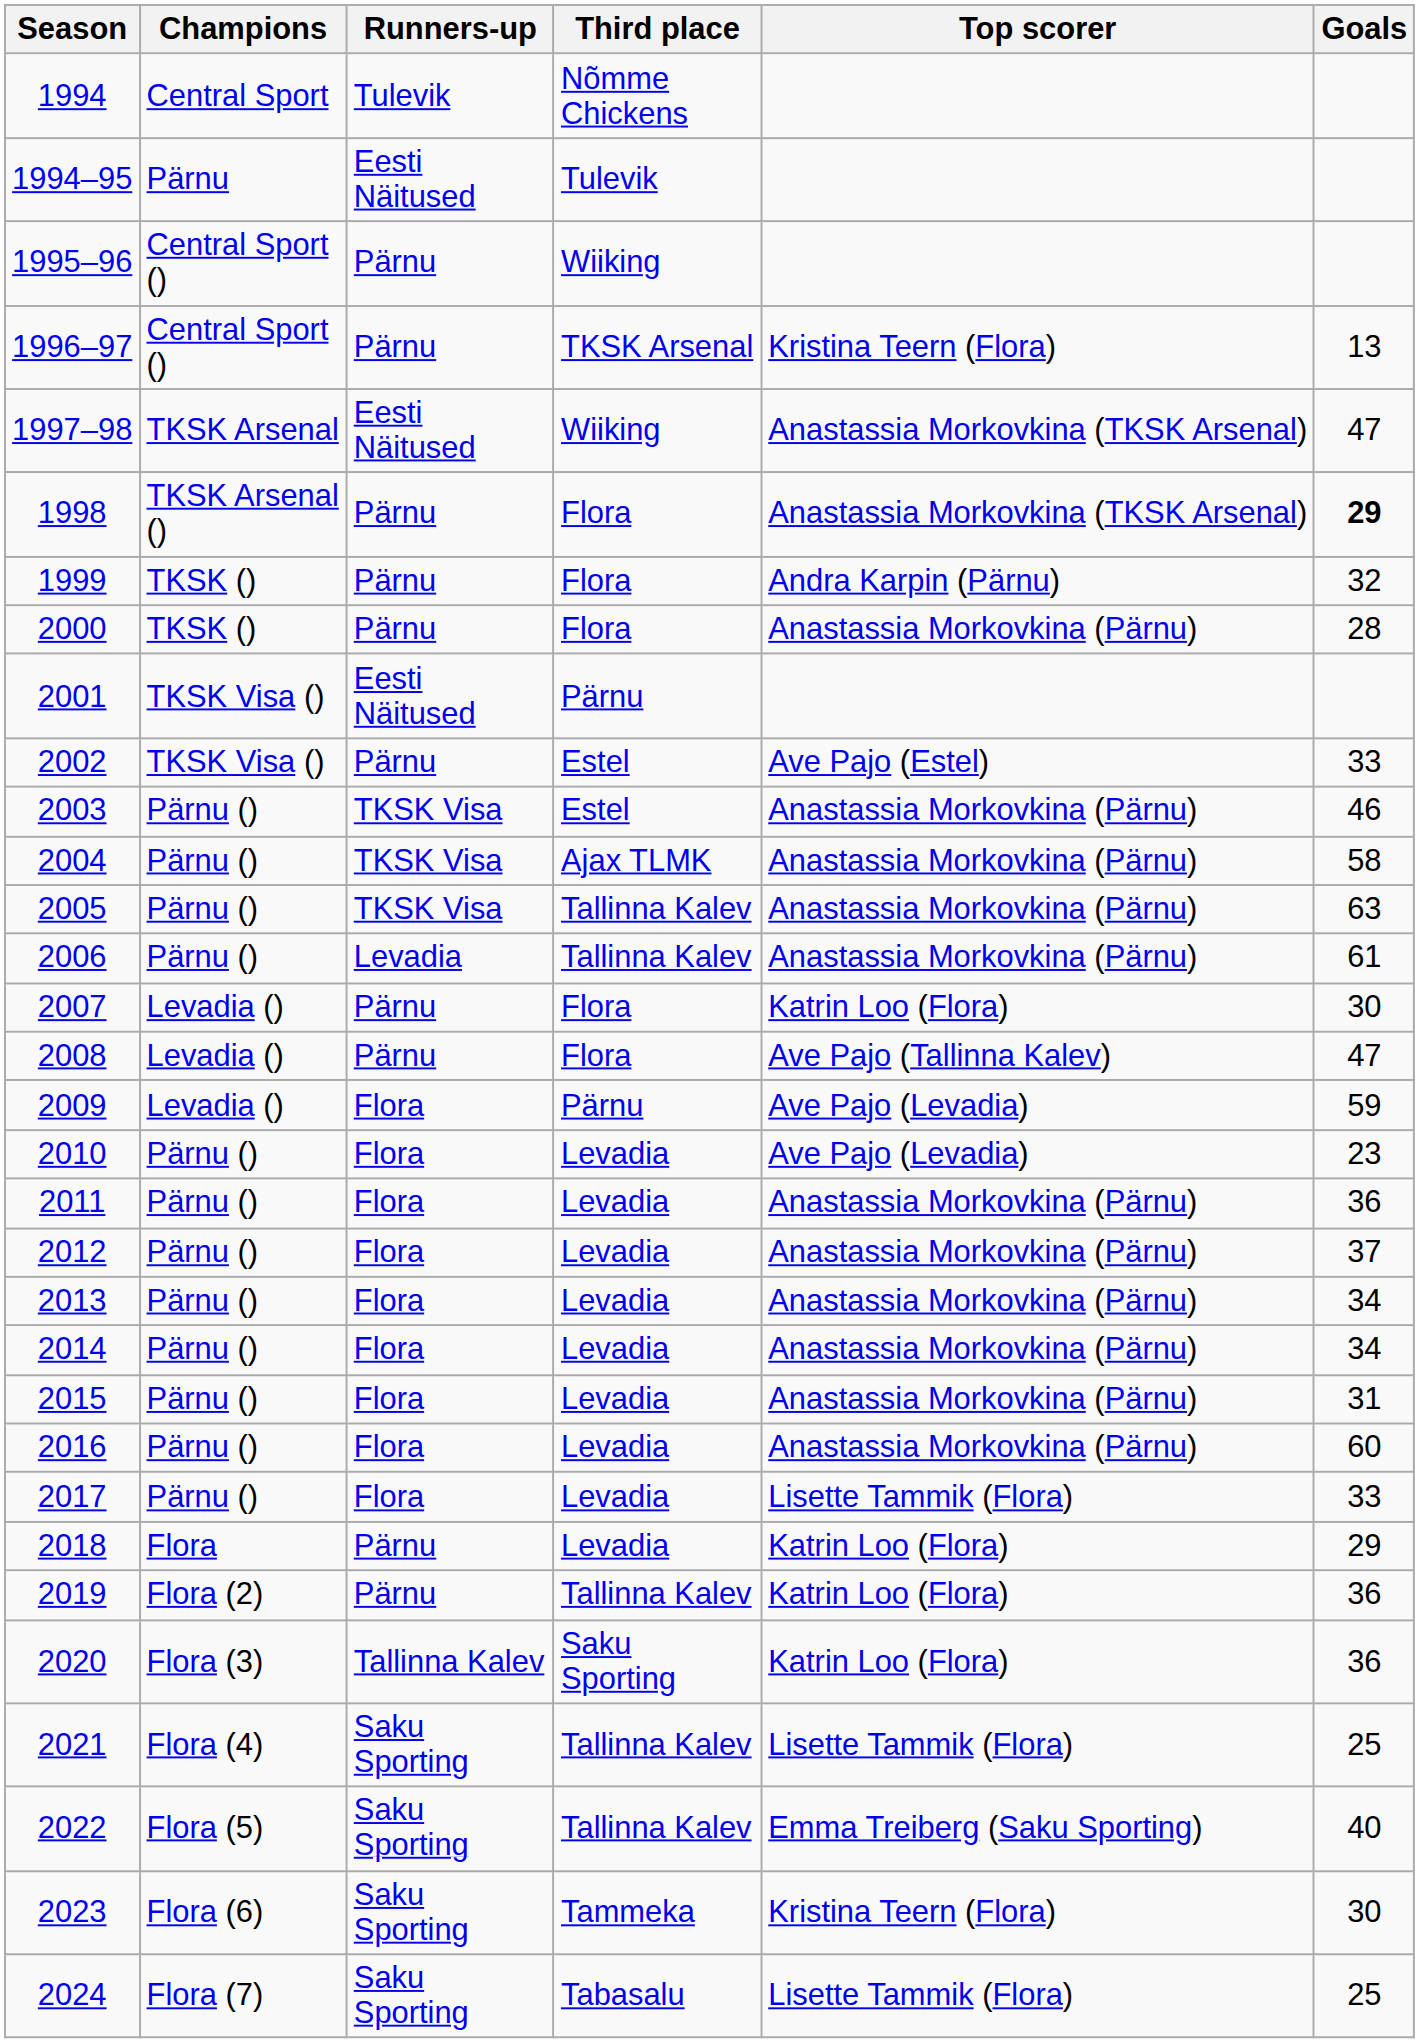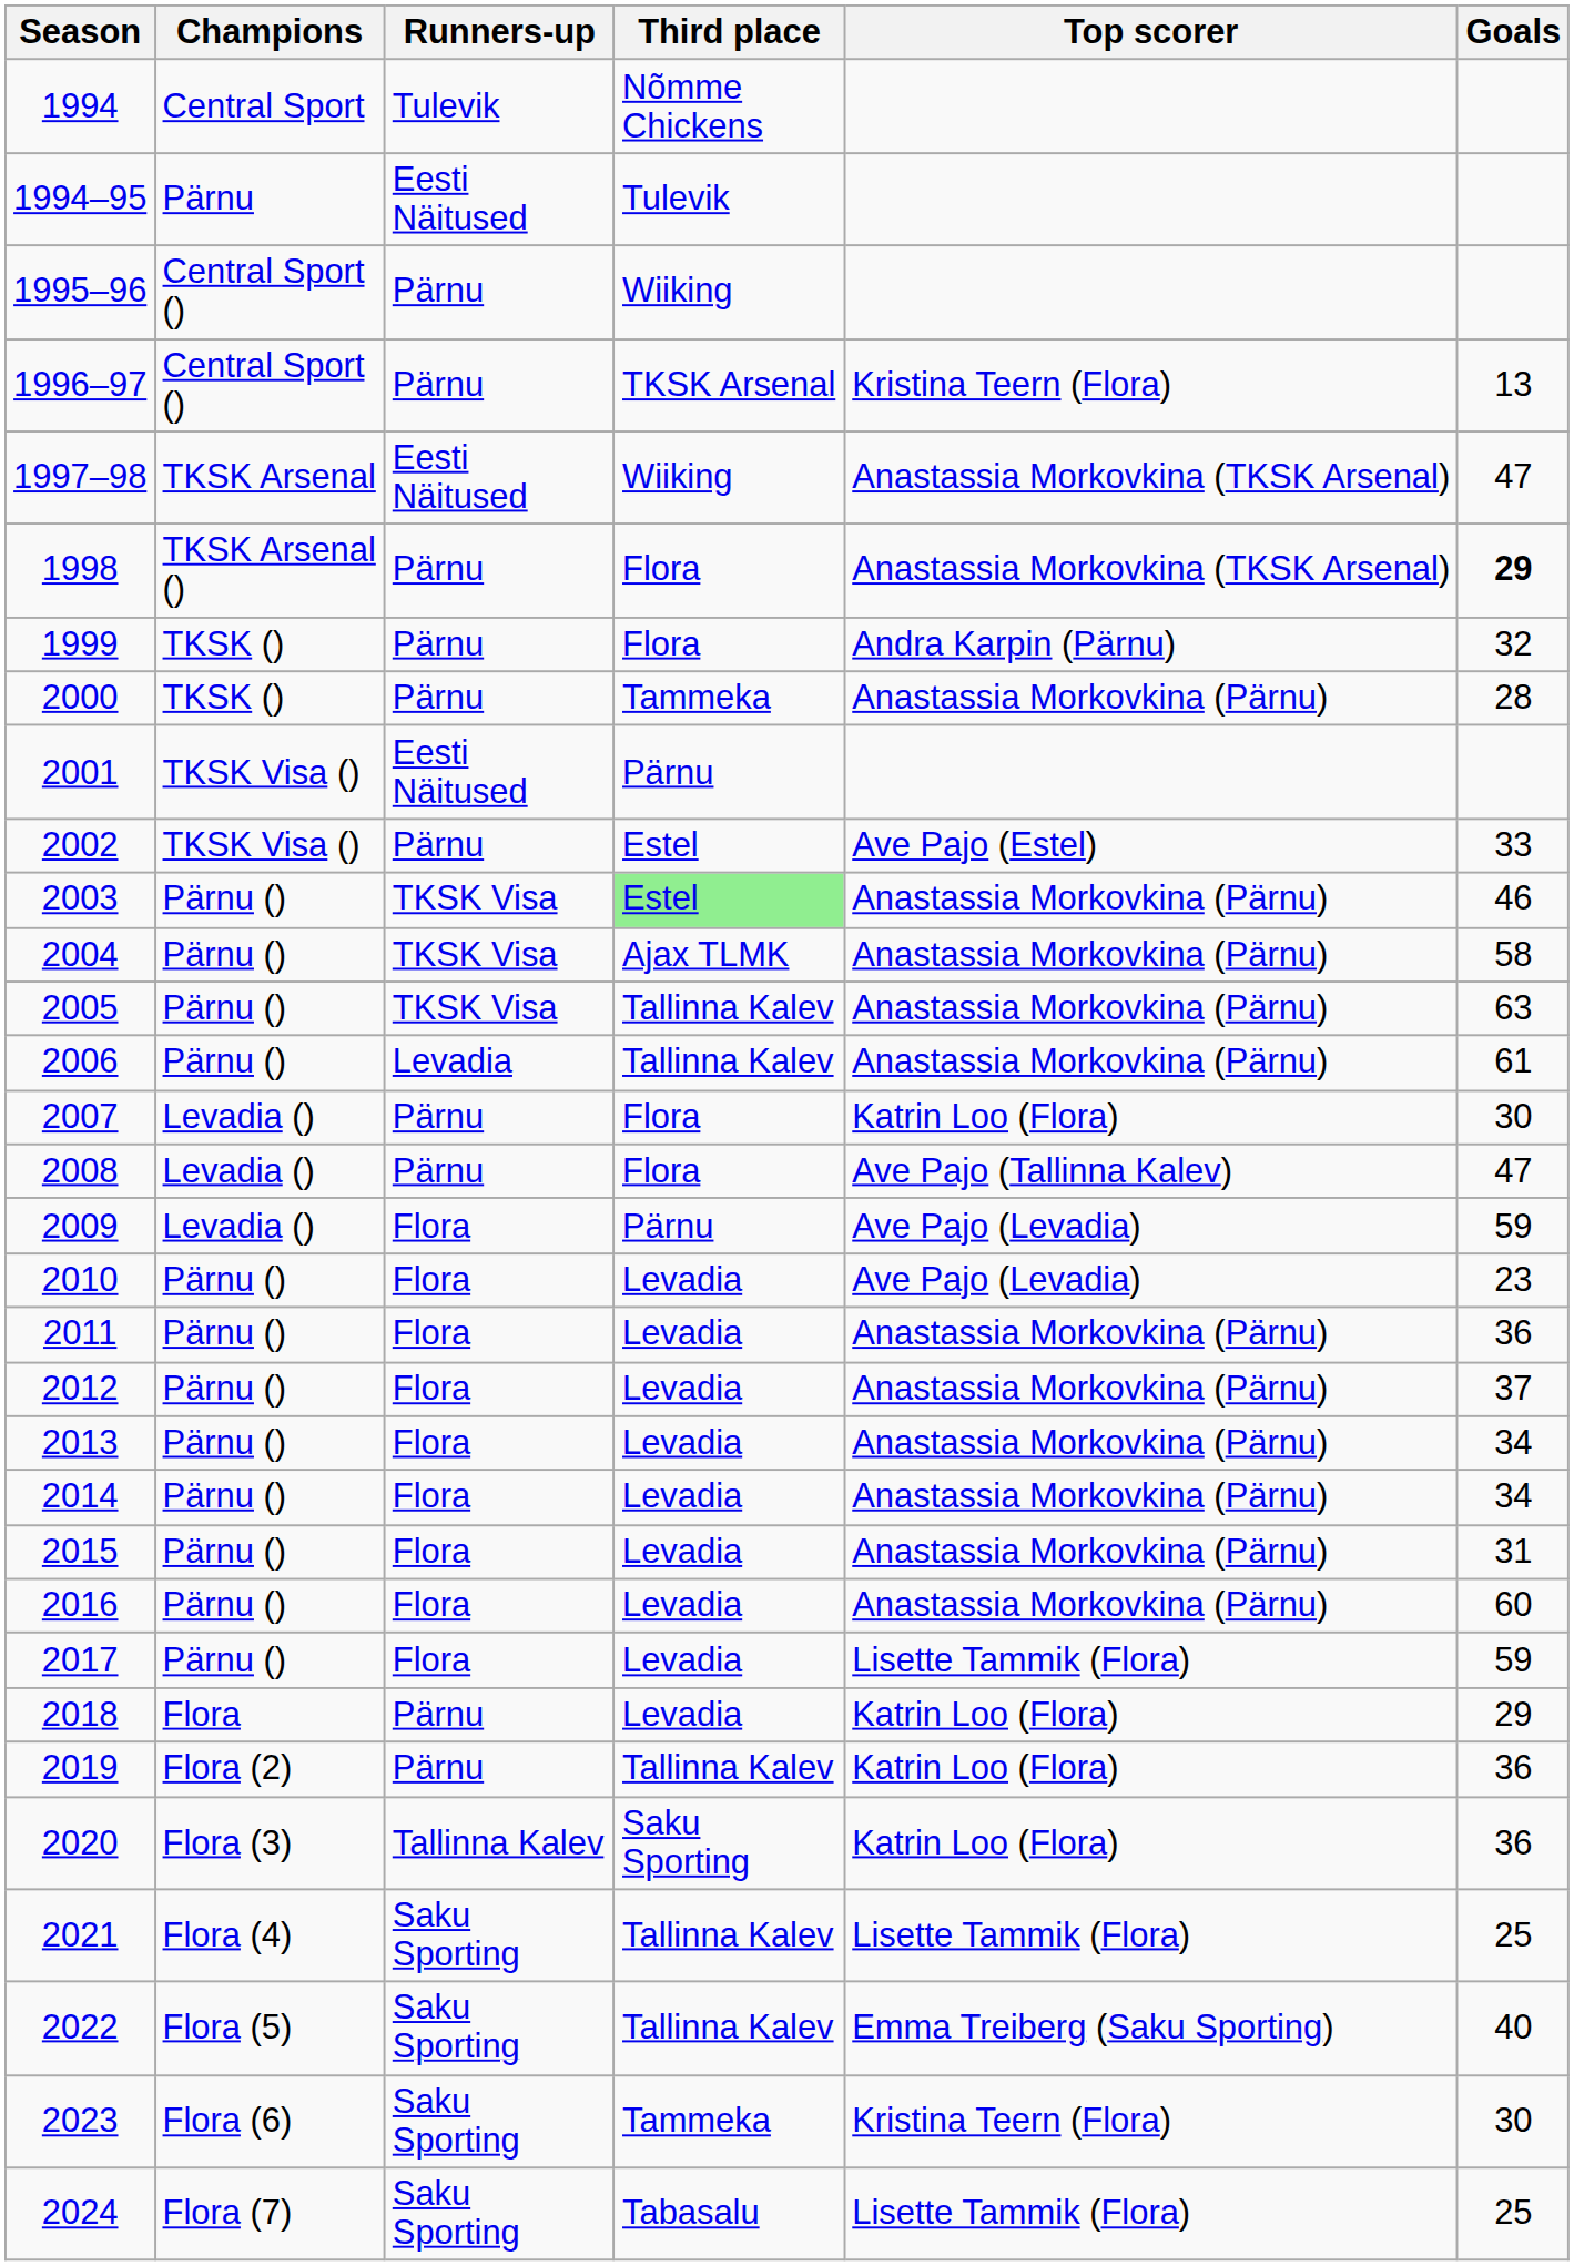 <table class="wikitable sortable">
 <tr>
 <th>Season</th>
 <th width=100px>Champions</th>
 <th width=100px>Runners-up</th>
 <th width=100px>Third place</th>
 <th>Top scorer</th>
 <th>Goals</th>
 </tr>
 <tr>
 <td align=center><a href='#'>1994</a></td>
 <td><a href='#'>Central Sport</a></td>
 <td><a href='#'>Tulevik</a></td>
 <td><a href='#'>Nõmme Chickens</a></td>
 <td></td>
 <td></td>
 </tr>
 <tr>
 <td align=center><a href='#'>1994–95</a></td>
 <td><a href='#'>Pärnu</a></td>
 <td><a href='#'>Eesti Näitused</a></td>
 <td><a href='#'>Tulevik</a></td>
 <td></td>
 <td></td>
 </tr>
 <tr>
 <td align=center><a href='#'>1995–96</a></td>
 <td><a href='#'>Central Sport</a> ()</td>
 <td><a href='#'>Pärnu</a></td>
 <td><a href='#'>Wiiking</a></td>
 <td></td>
 <td></td>
 </tr>
 <tr>
 <td align=center><a href='#'>1996–97</a></td>
 <td><a href='#'>Central Sport</a> ()</td>
 <td><a href='#'>Pärnu</a></td>
 <td><a href='#'>TKSK Arsenal</a></td>
 <td> <a href='#'>Kristina Teern</a> (<a href='#'>Flora</a>)</td>
 <td align=center>13</td>
 </tr>
 <tr>
 <td align=center><a href='#'>1997–98</a></td>
 <td><a href='#'>TKSK Arsenal</a></td>
 <td><a href='#'>Eesti Näitused</a></td>
 <td><a href='#'>Wiiking</a></td>
 <td> <a href='#'>Anastassia Morkovkina</a> (<a href='#'>TKSK Arsenal</a>)</td>
 <td align=center>47</td>
 </tr>
 <tr>
 <td align=center><a href='#'>1998</a></td>
 <td><a href='#'>TKSK Arsenal</a> ()</td>
 <td><a href='#'>Pärnu</a></td>
 <td><a href='#'>Flora</a></td>
 <td> <a href='#'>Anastassia Morkovkina</a> (<a href='#'>TKSK Arsenal</a>)</td>
 <td align=center><strong>29</strong></td>
 </tr>
 <tr>
 <td align=center><a href='#'>1999</a></td>
 <td><a href='#'>TKSK</a> ()</td>
 <td><a href='#'>Pärnu</a></td>
 <td><a href='#'>Flora</a></td>
 <td> <a href='#'>Andra Karpin</a> (<a href='#'>Pärnu</a>)</td>
 <td align=center>32</td>
 </tr>
 <tr>
 <td align=center><a href='#'>2000</a></td>
 <td><a href='#'>TKSK</a> ()</td>
 <td><a href='#'>Pärnu</a></td>
-<td><a href='#'>Flora</a></td>
+<td><a href='#'>Tammeka</a></td>
 <td> <a href='#'>Anastassia Morkovkina</a> (<a href='#'>Pärnu</a>)</td>
 <td align=center>28</td>
 </tr>
 <tr>
 <td align=center><a href='#'>2001</a></td>
 <td><a href='#'>TKSK Visa</a> ()</td>
 <td><a href='#'>Eesti Näitused</a></td>
 <td><a href='#'>Pärnu</a></td>
 <td></td>
 <td></td>
 </tr>
 <tr>
 <td align=center><a href='#'>2002</a></td>
 <td><a href='#'>TKSK Visa</a> ()</td>
 <td><a href='#'>Pärnu</a></td>
 <td><a href='#'>Estel</a></td>
 <td> <a href='#'>Ave Pajo</a> (<a href='#'>Estel</a>)</td>
 <td align=center>33</td>
 </tr>
 <tr>
 <td align=center><a href='#'>2003</a></td>
 <td><a href='#'>Pärnu</a> ()</td>
 <td><a href='#'>TKSK Visa</a></td>
-<td><a href='#'>Estel</a></td>
+<td style="background: lightgreen;"><a href='#'>Estel</a></td>
 <td> <a href='#'>Anastassia Morkovkina</a> (<a href='#'>Pärnu</a>)</td>
 <td align=center>46</td>
 </tr>
 <tr>
 <td align=center><a href='#'>2004</a></td>
 <td><a href='#'>Pärnu</a> ()</td>
 <td><a href='#'>TKSK Visa</a></td>
 <td><a href='#'>Ajax TLMK</a></td>
 <td> <a href='#'>Anastassia Morkovkina</a> (<a href='#'>Pärnu</a>)</td>
 <td align=center>58</td>
 </tr>
 <tr>
 <td align=center><a href='#'>2005</a></td>
 <td><a href='#'>Pärnu</a> ()</td>
 <td><a href='#'>TKSK Visa</a></td>
 <td><a href='#'>Tallinna Kalev</a></td>
 <td> <a href='#'>Anastassia Morkovkina</a> (<a href='#'>Pärnu</a>)</td>
 <td align=center>63</td>
 </tr>
 <tr>
 <td align=center><a href='#'>2006</a></td>
 <td><a href='#'>Pärnu</a> ()</td>
 <td><a href='#'>Levadia</a></td>
 <td><a href='#'>Tallinna Kalev</a></td>
 <td> <a href='#'>Anastassia Morkovkina</a> (<a href='#'>Pärnu</a>)</td>
 <td align=center>61</td>
 </tr>
 <tr>
 <td align=center><a href='#'>2007</a></td>
 <td><a href='#'>Levadia</a> ()</td>
 <td><a href='#'>Pärnu</a></td>
 <td><a href='#'>Flora</a></td>
 <td> <a href='#'>Katrin Loo</a> (<a href='#'>Flora</a>)</td>
 <td align=center>30</td>
 </tr>
 <tr>
 <td align=center><a href='#'>2008</a></td>
 <td><a href='#'>Levadia</a> ()</td>
 <td><a href='#'>Pärnu</a></td>
 <td><a href='#'>Flora</a></td>
 <td> <a href='#'>Ave Pajo</a> (<a href='#'>Tallinna Kalev</a>)</td>
 <td align=center>47</td>
 </tr>
 <tr>
 <td align=center><a href='#'>2009</a></td>
 <td><a href='#'>Levadia</a> ()</td>
 <td><a href='#'>Flora</a></td>
 <td><a href='#'>Pärnu</a></td>
 <td> <a href='#'>Ave Pajo</a> (<a href='#'>Levadia</a>)</td>
 <td align=center>59</td>
 </tr>
 <tr>
 <td align=center><a href='#'>2010</a></td>
 <td><a href='#'>Pärnu</a> ()</td>
 <td><a href='#'>Flora</a></td>
 <td><a href='#'>Levadia</a></td>
 <td> <a href='#'>Ave Pajo</a> (<a href='#'>Levadia</a>)</td>
 <td align=center>23</td>
 </tr>
 <tr>
 <td align=center><a href='#'>2011</a></td>
 <td><a href='#'>Pärnu</a> ()</td>
 <td><a href='#'>Flora</a></td>
 <td><a href='#'>Levadia</a></td>
 <td> <a href='#'>Anastassia Morkovkina</a> (<a href='#'>Pärnu</a>)</td>
 <td align=center>36</td>
 </tr>
 <tr>
 <td align=center><a href='#'>2012</a></td>
 <td><a href='#'>Pärnu</a> ()</td>
 <td><a href='#'>Flora</a></td>
 <td><a href='#'>Levadia</a></td>
 <td> <a href='#'>Anastassia Morkovkina</a> (<a href='#'>Pärnu</a>)</td>
 <td align=center>37</td>
 </tr>
 <tr>
 <td align=center><a href='#'>2013</a></td>
 <td><a href='#'>Pärnu</a> ()</td>
 <td><a href='#'>Flora</a></td>
 <td><a href='#'>Levadia</a></td>
 <td> <a href='#'>Anastassia Morkovkina</a> (<a href='#'>Pärnu</a>)</td>
 <td align=center>34</td>
 </tr>
 <tr>
 <td align=center><a href='#'>2014</a></td>
 <td><a href='#'>Pärnu</a> ()</td>
 <td><a href='#'>Flora</a></td>
 <td><a href='#'>Levadia</a></td>
 <td> <a href='#'>Anastassia Morkovkina</a> (<a href='#'>Pärnu</a>)</td>
 <td align=center>34</td>
 </tr>
 <tr>
 <td align=center><a href='#'>2015</a></td>
 <td><a href='#'>Pärnu</a> ()</td>
 <td><a href='#'>Flora</a></td>
 <td><a href='#'>Levadia</a></td>
 <td> <a href='#'>Anastassia Morkovkina</a> (<a href='#'>Pärnu</a>)</td>
 <td align=center>31</td>
 </tr>
 <tr>
 <td align=center><a href='#'>2016</a></td>
 <td><a href='#'>Pärnu</a> ()</td>
 <td><a href='#'>Flora</a></td>
 <td><a href='#'>Levadia</a></td>
 <td> <a href='#'>Anastassia Morkovkina</a> (<a href='#'>Pärnu</a>)</td>
 <td align=center>60</td>
 </tr>
 <tr>
 <td align=center><a href='#'>2017</a></td>
 <td><a href='#'>Pärnu</a> ()</td>
 <td><a href='#'>Flora</a></td>
 <td><a href='#'>Levadia</a></td>
 <td> <a href='#'>Lisette Tammik</a> (<a href='#'>Flora</a>)</td>
-<td align=center>33</td>
+<td align=center>59</td>
 </tr>
 <tr>
 <td align=center><a href='#'>2018</a></td>
 <td><a href='#'>Flora</a></td>
 <td><a href='#'>Pärnu</a></td>
 <td><a href='#'>Levadia</a></td>
 <td> <a href='#'>Katrin Loo</a> (<a href='#'>Flora</a>)</td>
 <td align=center>29</td>
 </tr>
 <tr>
 <td align=center><a href='#'>2019</a></td>
 <td><a href='#'>Flora</a> (2)</td>
 <td><a href='#'>Pärnu</a></td>
 <td><a href='#'>Tallinna Kalev</a></td>
 <td> <a href='#'>Katrin Loo</a> (<a href='#'>Flora</a>)</td>
 <td align=center>36</td>
 </tr>
 <tr>
 <td align=center><a href='#'>2020</a></td>
 <td><a href='#'>Flora</a> (3)</td>
 <td><a href='#'>Tallinna Kalev</a></td>
 <td><a href='#'>Saku Sporting</a></td>
 <td> <a href='#'>Katrin Loo</a> (<a href='#'>Flora</a>)</td>
 <td align=center>36</td>
 </tr>
 <tr>
 <td align=center><a href='#'>2021</a></td>
 <td><a href='#'>Flora</a> (4)</td>
 <td><a href='#'>Saku Sporting</a></td>
 <td><a href='#'>Tallinna Kalev</a></td>
 <td> <a href='#'>Lisette Tammik</a> (<a href='#'>Flora</a>)</td>
 <td align=center>25</td>
 </tr>
 <tr>
 <td align=center><a href='#'>2022</a></td>
 <td><a href='#'>Flora</a> (5)</td>
 <td><a href='#'>Saku Sporting</a></td>
 <td><a href='#'>Tallinna Kalev</a></td>
 <td> <a href='#'>Emma Treiberg</a> (<a href='#'>Saku Sporting</a>)</td>
 <td align=center>40</td>
 </tr>
 <tr>
 <td align=center><a href='#'>2023</a></td>
 <td><a href='#'>Flora</a> (6)</td>
 <td><a href='#'>Saku Sporting</a></td>
 <td><a href='#'>Tammeka</a></td>
 <td> <a href='#'>Kristina Teern</a> (<a href='#'>Flora</a>)</td>
 <td align=center>30</td>
 </tr>
 <tr>
 <td align=center><a href='#'>2024</a></td>
 <td><a href='#'>Flora</a> (7)</td>
 <td><a href='#'>Saku Sporting</a></td>
 <td><a href='#'>Tabasalu</a></td>
 <td> <a href='#'>Lisette Tammik</a> (<a href='#'>Flora</a>)</td>
 <td align=center>25</td>
 </tr>
 </table>
